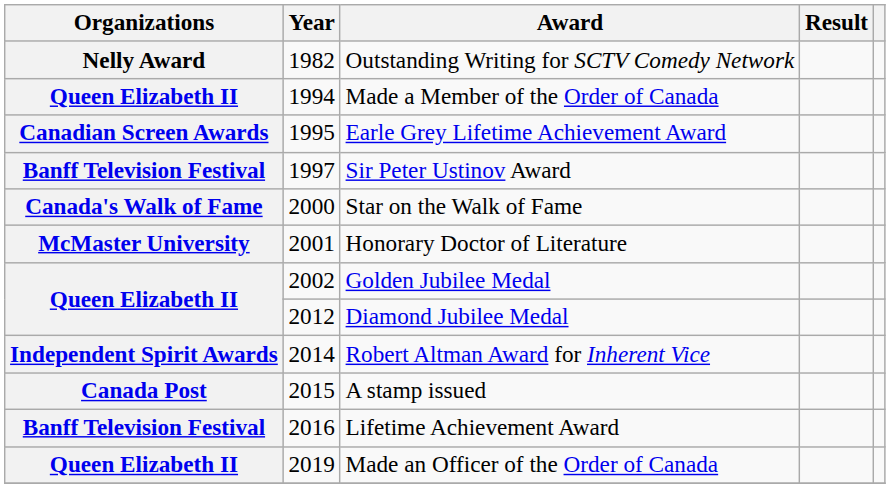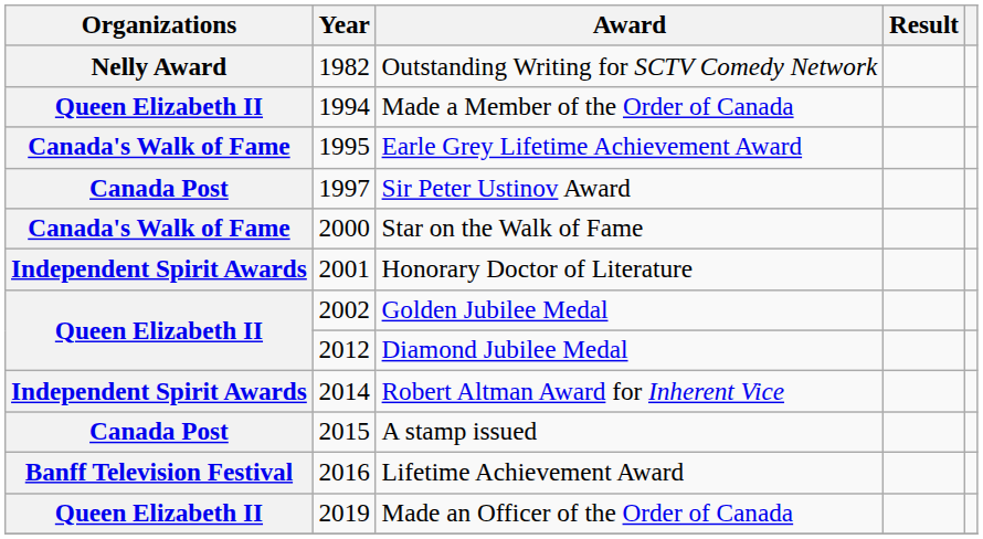 <table class= "wikitable plainrowheaders sortable">
 <tr>
 <th scope="col">Organizations</th>
 <th scope="col">Year</th>
 <th scope="col">Award</th>
 <th scope="col">Result</th>
 <th scope="col" class="unsortable"></th>
 </tr>
 <tr>
 <th scope="row" rowspan="1">Nelly Award</th>
 <td>1982</td>
 <td>Outstanding Writing for <em>SCTV Comedy Network</em></td>
 <td></td>
 <td></td>
 </tr>
 <tr>
 <th scope="row" rowspan="1"><a href='#'>Queen Elizabeth II</a></th>
 <td>1994</td>
 <td>Made a Member of the <a href='#'>Order of Canada</a></td>
 <td></td>
 <td></td>
 </tr>
 <tr>
-<th scope="row" rowspan="1"><a href='#'>Canadian Screen Awards</a></th>
+<th scope="row" rowspan="1"><a href='#'>Canada's Walk of Fame</a></th>
 <td>1995</td>
 <td><a href='#'>Earle Grey Lifetime Achievement Award</a></td>
 <td></td>
 <td></td>
 </tr>
 <tr>
-<th scope="row" rowspan="1"><a href='#'>Banff Television Festival</a></th>
+<th scope="row" rowspan="1"><a href='#'>Canada Post</a></th>
 <td>1997</td>
 <td><a href='#'>Sir Peter Ustinov</a> Award</td>
 <td></td>
 <td></td>
 </tr>
 <tr>
 <th scope="row" rowspan="1"><a href='#'>Canada's Walk of Fame</a></th>
 <td>2000</td>
 <td>Star on the Walk of Fame</td>
 <td></td>
 <td></td>
 </tr>
 <tr>
-<th scope="row" rowspan="1"><a href='#'>McMaster University</a></th>
+<th scope="row" rowspan="1"><a href='#'>Independent Spirit Awards</a></th>
 <td>2001</td>
 <td>Honorary Doctor of Literature</td>
 <td></td>
 <td></td>
 </tr>
 <tr>
 <th scope="row" rowspan="2"><a href='#'>Queen Elizabeth II</a></th>
 <td>2002</td>
 <td><a href='#'>Golden Jubilee Medal</a></td>
 <td></td>
 <td></td>
 </tr>
 <tr>
 <td>2012</td>
 <td><a href='#'>Diamond Jubilee Medal</a></td>
 <td></td>
 <td></td>
 </tr>
 <tr>
 <th scope="row" rowspan="1"><a href='#'>Independent Spirit Awards</a></th>
 <td>2014</td>
 <td><a href='#'>Robert Altman Award</a> for <em><a href='#'>Inherent Vice</a></em></td>
 <td></td>
 </tr>
 <tr>
 <th scope="row" rowspan="1"><a href='#'>Canada Post</a></th>
 <td>2015</td>
 <td>A stamp issued</td>
 <td></td>
 <td></td>
 </tr>
 <tr>
 <th scope="row" rowspan="1"><a href='#'>Banff Television Festival</a></th>
 <td>2016</td>
 <td>Lifetime Achievement Award</td>
 <td></td>
 <td></td>
 </tr>
 <tr>
 <th scope="row" rowspan="1"><a href='#'>Queen Elizabeth II</a></th>
 <td>2019</td>
 <td>Made an Officer of the <a href='#'>Order of Canada</a></td>
 <td></td>
 <td></td>
 </tr>
 <tr>
 </tr>
 </table>
